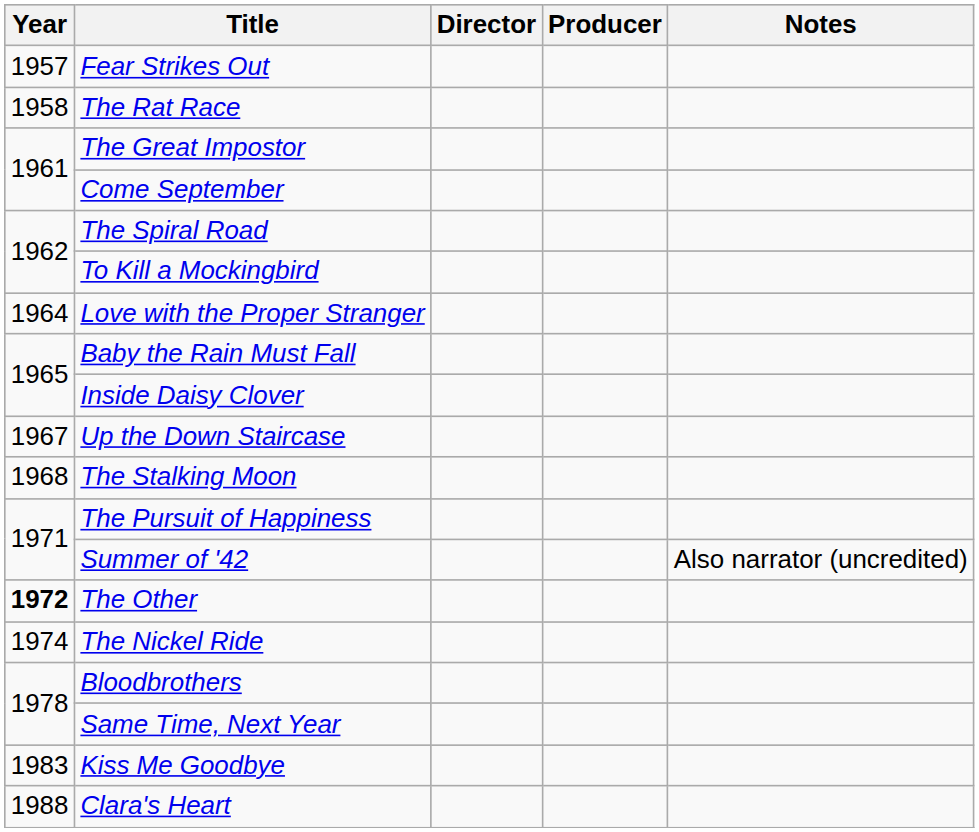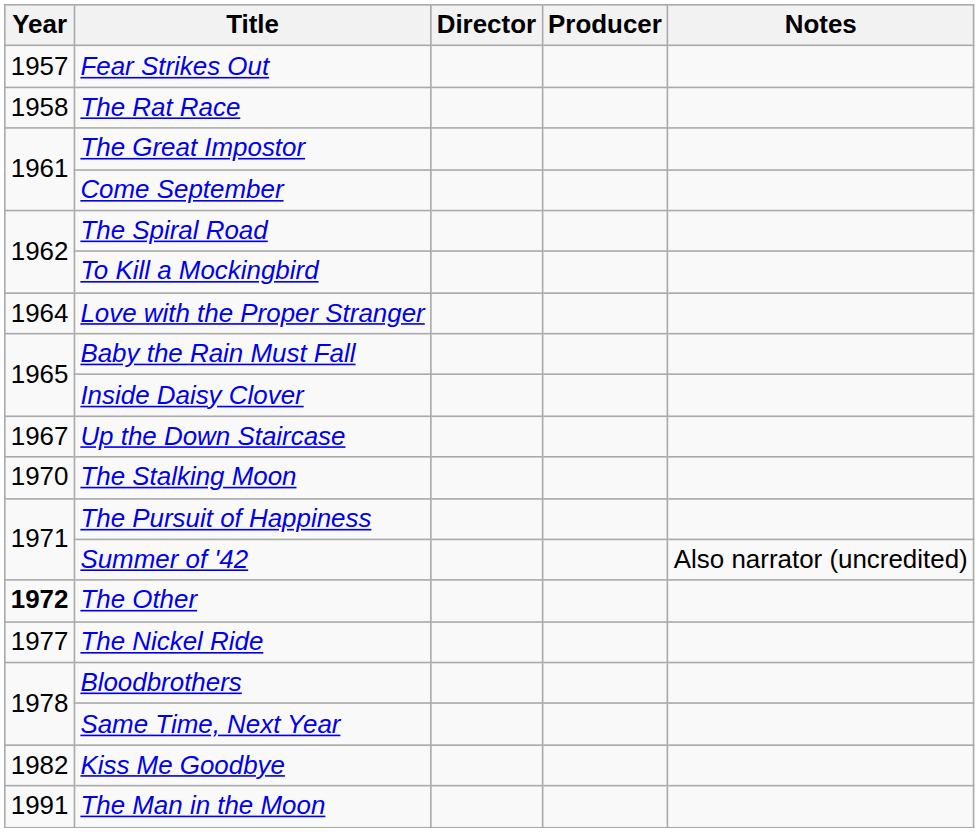 <table class="wikitable unsortable">
 <tr>
 <th>Year</th>
 <th>Title</th>
 <th>Director</th>
 <th>Producer</th>
 <th>Notes</th>
 </tr>
 <tr>
 <td>1957</td>
 <td><em><a href='#'>Fear Strikes Out</a></em></td>
 <td></td>
 <td></td>
 <td></td>
 </tr>
 <tr>
 <td>1958</td>
 <td><em><a href='#'>The Rat Race</a></em></td>
 <td></td>
 <td></td>
 <td></td>
 </tr>
 <tr>
 <td rowspan="2">1961</td>
 <td><em><a href='#'>The Great Impostor</a></em></td>
 <td></td>
 <td></td>
 <td></td>
 </tr>
 <tr>
 <td><em><a href='#'>Come September</a></em></td>
 <td></td>
 <td></td>
 <td></td>
 </tr>
 <tr>
 <td rowspan="2">1962</td>
 <td><em><a href='#'>The Spiral Road</a></em></td>
 <td></td>
 <td></td>
 <td></td>
 </tr>
 <tr>
 <td><em><a href='#'>To Kill a Mockingbird</a></em></td>
 <td></td>
 <td></td>
 <td></td>
 </tr>
 <tr>
 <td>1964</td>
 <td><em><a href='#'>Love with the Proper Stranger</a></em></td>
 <td></td>
 <td></td>
 <td></td>
 </tr>
 <tr>
 <td rowspan="2">1965</td>
 <td><em><a href='#'>Baby the Rain Must Fall</a></em></td>
 <td></td>
 <td></td>
 <td></td>
 </tr>
 <tr>
 <td><em><a href='#'>Inside Daisy Clover</a></em></td>
 <td></td>
 <td></td>
 <td></td>
 </tr>
 <tr>
 <td>1967</td>
 <td><em><a href='#'>Up the Down Staircase</a></em></td>
 <td></td>
 <td></td>
 <td></td>
 </tr>
 <tr>
-<td>1968</td>
+<td>1970</td>
 <td><em><a href='#'>The Stalking Moon</a></em></td>
 <td></td>
 <td></td>
 <td></td>
 </tr>
 <tr>
 <td rowspan="2">1971</td>
 <td><em><a href='#'>The Pursuit of Happiness</a></em></td>
 <td></td>
 <td></td>
 <td></td>
 </tr>
 <tr>
 <td><em><a href='#'>Summer of '42</a></em></td>
 <td></td>
 <td></td>
 <td>Also narrator (uncredited)</td>
 </tr>
 <tr>
 <td><strong>1972</strong></td>
 <td><em><a href='#'>The Other</a></em></td>
 <td></td>
 <td></td>
 <td></td>
 </tr>
 <tr>
-<td>1974</td>
+<td>1977</td>
 <td><em><a href='#'>The Nickel Ride</a></em></td>
 <td></td>
 <td></td>
 <td></td>
 </tr>
 <tr>
 <td rowspan="2">1978</td>
 <td><em><a href='#'>Bloodbrothers</a></em></td>
 <td></td>
 <td></td>
 <td></td>
 </tr>
 <tr>
 <td><em><a href='#'>Same Time, Next Year</a></em></td>
 <td></td>
 <td></td>
 <td></td>
 </tr>
 <tr>
-<td>1983</td>
+<td>1982</td>
 <td><em><a href='#'>Kiss Me Goodbye</a></em></td>
 <td></td>
 <td></td>
 <td></td>
 </tr>
 <tr>
-<td>1988</td>
-<td><em><a href='#'>Clara's Heart</a></em></td>
+<td>1991</td>
+<td><em><a href='#'>The Man in the Moon</a></em></td>
 <td></td>
 <td></td>
 <td></td>
 </tr>
 <tr>
 </tr>
 </table>
